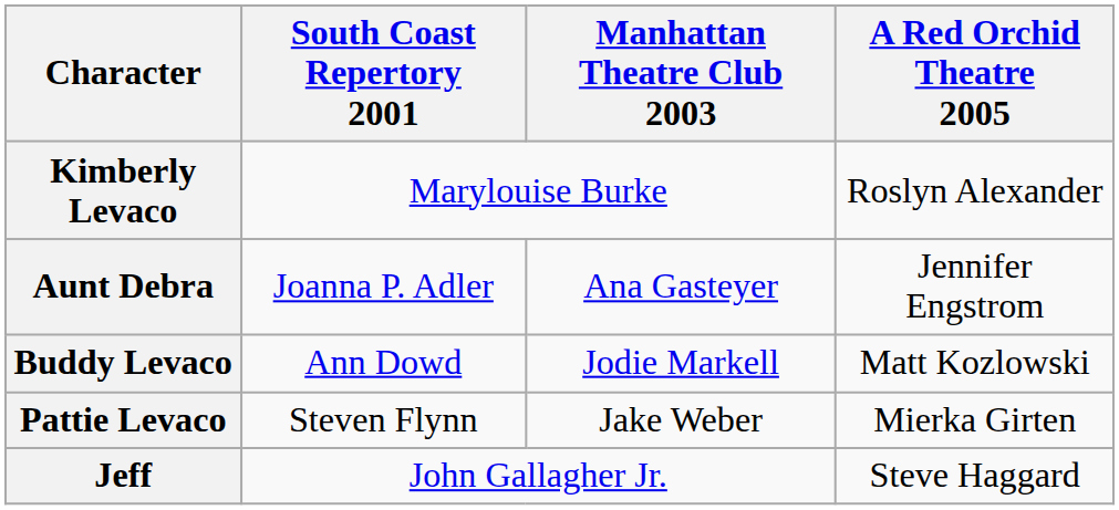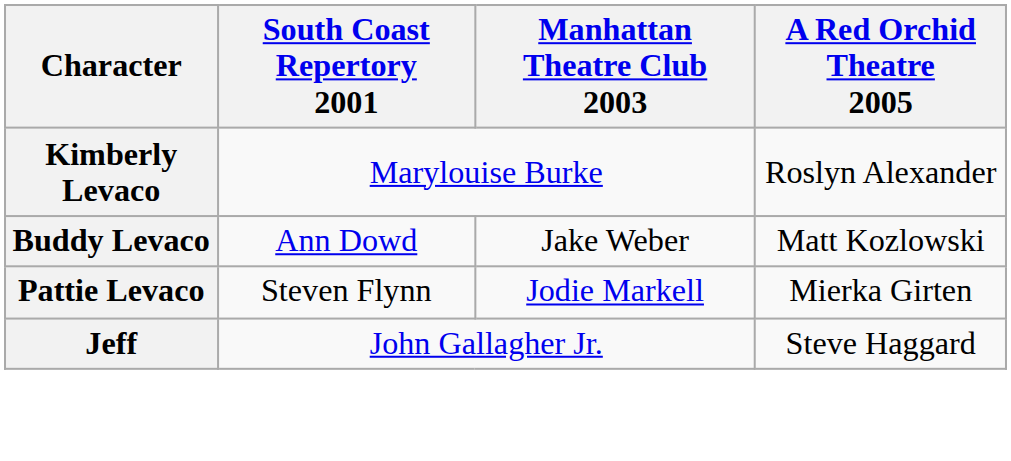 <table class="wikitable" width="80%">
 <tr>
 <th>Character</th>
 <th><a href='#'>South Coast Repertory</a><br>2001</th>
 <th><a href='#'>Manhattan Theatre Club</a><br>2003</th>
 <th><a href='#'>A Red Orchid Theatre</a><br>2005</th>
 </tr>
 <tr>
 <th scope="row">Kimberly Levaco</th>
 <td align="center" colspan="2"><a href='#'>Marylouise Burke</a></td>
 <td align="center" colspan="1">Roslyn Alexander</td>
 </tr>
 <tr>
-<th scope="row">Aunt Debra</th>
-<td align="center"><a href='#'>Joanna P. Adler</a></td>
-<td align="center" colspan="1"><a href='#'>Ana Gasteyer</a></td>
-<td align="center" colspan="1">Jennifer Engstrom</td>
-</tr>
-<tr>
 <th scope="row">Buddy Levaco</th>
 <td align="center" colspan="1"><a href='#'>Ann Dowd</a></td>
-<td align="center" colspan="1"><a href='#'>Jodie Markell</a></td>
+<td align="center" colspan="1">Jake Weber</td>
 <td align="center" colspan="1">Matt Kozlowski</td>
 </tr>
 <tr>
 <th scope="row">Pattie Levaco</th>
 <td align="center" colspan="1">Steven Flynn</td>
-<td align="center" colspan="1">Jake Weber</td>
+<td align="center" colspan="1"><a href='#'>Jodie Markell</a></td>
 <td align="center" colspan="1">Mierka Girten</td>
 </tr>
 <tr>
 <th scope="row">Jeff</th>
 <td align="center" colspan="2"><a href='#'>John Gallagher Jr.</a></td>
 <td align="center" colspan="1">Steve Haggard</td>
 </tr>
 </table>
